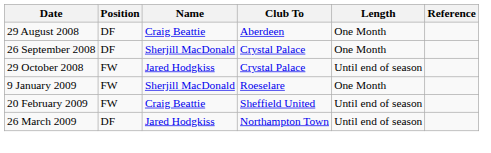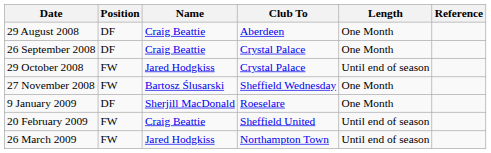 <table class="wikitable">
 <tr>
 <th>Date</th>
 <th>Position</th>
 <th>Name</th>
 <th>Club To</th>
 <th>Length</th>
 <th>Reference</th>
 </tr>
 <tr>
 <td>29 August 2008</td>
 <td>DF</td>
 <td><a href='#'>Craig Beattie</a></td>
 <td><a href='#'>Aberdeen</a></td>
 <td>One Month</td>
 <td></td>
 </tr>
 <tr>
 <td>26 September 2008</td>
 <td>DF</td>
-<td><a href='#'>Sherjill MacDonald</a></td>
+<td><a href='#'>Craig Beattie</a></td>
 <td><a href='#'>Crystal Palace</a></td>
 <td>One Month</td>
 <td></td>
 </tr>
 <tr>
 <td>29 October 2008</td>
 <td>FW</td>
 <td><a href='#'>Jared Hodgkiss</a></td>
 <td><a href='#'>Crystal Palace</a></td>
 <td>Until end of season</td>
 <td></td>
 </tr>
 <tr>
+<td>27 November 2008</td>
+<td>FW</td>
+<td><a href='#'>Bartosz Ślusarski</a></td>
+<td><a href='#'>Sheffield Wednesday</a></td>
+<td>One Month</td>
+<td></td>
+</tr>
+<tr>
 <td>9 January 2009</td>
-<td>FW</td>
+<td>DF</td>
 <td><a href='#'>Sherjill MacDonald</a></td>
 <td><a href='#'>Roeselare</a></td>
 <td>One Month</td>
 <td></td>
 </tr>
 <tr>
 <td>20 February 2009</td>
 <td>FW</td>
 <td><a href='#'>Craig Beattie</a></td>
 <td><a href='#'>Sheffield United</a></td>
 <td>Until end of season</td>
 <td></td>
 </tr>
 <tr>
 <td>26 March 2009</td>
-<td>DF</td>
+<td>FW</td>
 <td><a href='#'>Jared Hodgkiss</a></td>
 <td><a href='#'>Northampton Town</a></td>
 <td>Until end of season</td>
 <td></td>
 </tr>
 </table>
